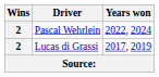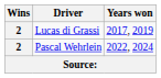 <table class="wikitable" style="font-size: 95%;">
 <tr>
 <th>Wins</th>
 <th>Driver</th>
 <th>Years won</th>
 </tr>
 <tr>
 <th>2</th>
-<td> <a href='#'>Pascal Wehrlein</a></td>
-<td><a href='#'>2022</a>, <a href='#'>2024</a></td>
+<td> <a href='#'>Lucas di Grassi</a></td>
+<td><a href='#'>2017</a>, <a href='#'>2019</a></td>
 </tr>
 <tr>
 <th>2</th>
-<td> <a href='#'>Lucas di Grassi</a></td>
-<td><a href='#'>2017</a>, <a href='#'>2019</a></td>
+<td> <a href='#'>Pascal Wehrlein</a></td>
+<td><a href='#'>2022</a>, <a href='#'>2024</a></td>
 </tr>
 <tr>
 <th colspan=3>Source:</th>
 </tr>
 </table>
